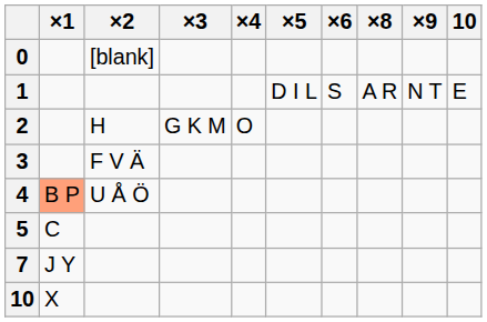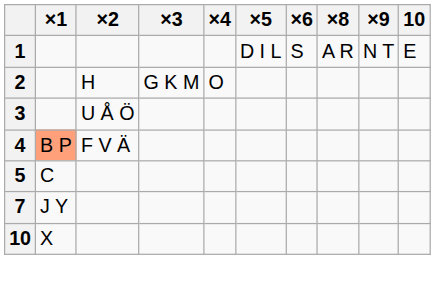 <table class="wikitable floatright">
 <tr>
 <th></th>
 <th>×1</th>
 <th>×2</th>
 <th>×3</th>
 <th>×4</th>
 <th>×5</th>
 <th>×6</th>
 <th>×8</th>
 <th>×9</th>
 <th>10</th>
-</tr>
-<tr>
-<th>0</th>
-<td></td>
-<td>[blank]</td>
-<td></td>
-<td></td>
-<td></td>
-<td></td>
-<td></td>
-<td></td>
-<td></td>
 </tr>
 <tr>
 <th>1</th>
 <td></td>
 <td></td>
 <td></td>
 <td></td>
 <td>D I L</td>
 <td>S</td>
 <td>A R</td>
 <td>N T</td>
 <td>E</td>
 </tr>
 <tr>
 <th>2</th>
 <td></td>
 <td>H</td>
 <td>G K M</td>
 <td>O</td>
 <td></td>
 <td></td>
 <td></td>
 <td></td>
 <td></td>
 </tr>
 <tr>
 <th>3</th>
 <td></td>
-<td>F V Ä</td>
+<td>U Å Ö</td>
 <td></td>
 <td></td>
 <td></td>
 <td></td>
 <td></td>
 <td></td>
 <td></td>
 </tr>
 <tr>
 <th>4</th>
 <td style="background: lightsalmon;">B P</td>
-<td>U Å Ö</td>
+<td>F V Ä</td>
 <td></td>
 <td></td>
 <td></td>
 <td></td>
 <td></td>
 <td></td>
 <td></td>
 </tr>
 <tr>
 <th>5</th>
 <td>C</td>
 <td></td>
 <td></td>
 <td></td>
 <td></td>
 <td></td>
 <td></td>
 <td></td>
 <td></td>
 </tr>
 <tr>
 <th>7</th>
 <td>J Y</td>
 <td></td>
 <td></td>
 <td></td>
 <td></td>
 <td></td>
 <td></td>
 <td></td>
 <td></td>
 </tr>
 <tr>
 <th>10</th>
 <td>X</td>
 <td></td>
 <td></td>
 <td></td>
 <td></td>
 <td></td>
 <td></td>
 <td></td>
 <td></td>
 </tr>
 </table>
